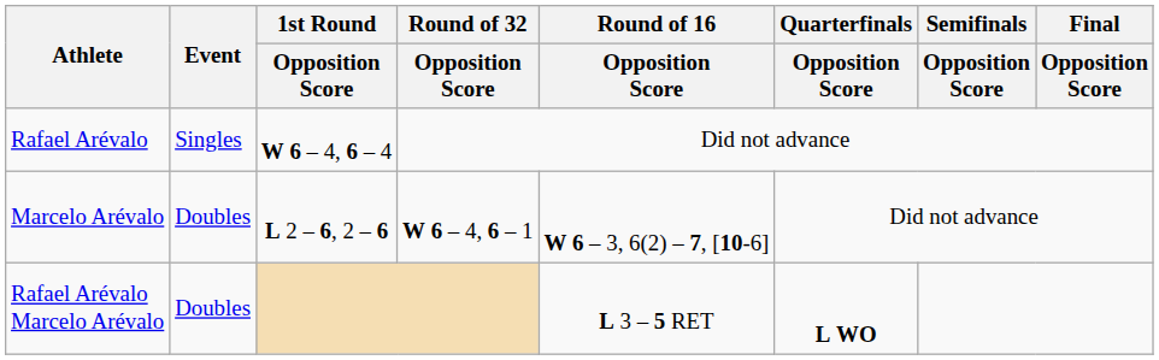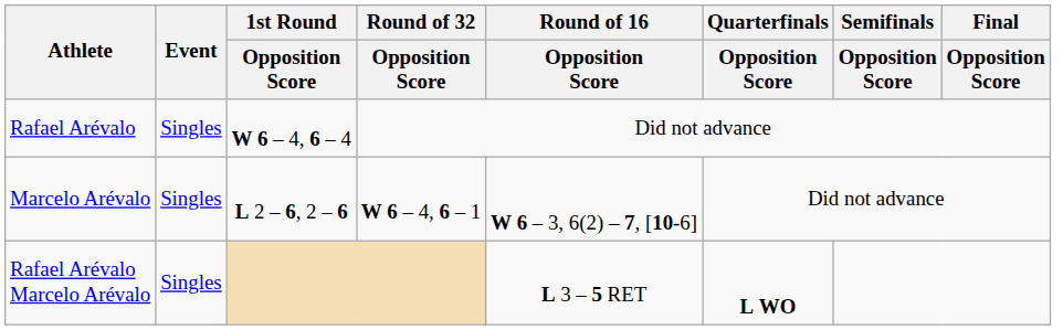 <table class="wikitable" border="1" style="font-size:90%">
 <tr>
 <th rowspan=2>Athlete</th>
 <th rowspan=2>Event</th>
 <th>1st Round</th>
 <th>Round of 32</th>
 <th>Round of 16</th>
 <th>Quarterfinals</th>
 <th>Semifinals</th>
 <th>Final</th>
 </tr>
 <tr>
 <th>Opposition<br>Score</th>
 <th>Opposition<br>Score</th>
 <th>Opposition<br>Score</th>
 <th>Opposition<br>Score</th>
 <th>Opposition<br>Score</th>
 <th>Opposition<br>Score</th>
 </tr>
 <tr>
 <td><a href='#'>Rafael Arévalo</a></td>
 <td><a href='#'>Singles</a></td>
 <td align=center><br><strong>W</strong> <strong>6</strong> – 4, <strong>6</strong> – 4</td>
 <td align="center" colspan="7">Did not advance</td>
 </tr>
 <tr>
 <td><a href='#'>Marcelo Arévalo</a></td>
-<td><a href='#'>Doubles</a></td>
+<td><a href='#'>Singles</a></td>
 <td align=center><br><strong>L</strong> 2 – <strong>6</strong>, 2 – <strong>6</strong></td>
 <td align=center><br><strong>W</strong> <strong>6</strong> – 4, <strong>6</strong> – 1</td>
 <td align=center><br><br><strong>W</strong> <strong>6</strong> – 3,  6(2) – <strong>7</strong>, [<strong>10</strong>-6]</td>
 <td align="center" colspan="7">Did not advance</td>
 </tr>
 <tr>
 <td><a href='#'>Rafael Arévalo</a><br><a href='#'>Marcelo Arévalo</a></td>
-<td><a href='#'>Doubles</a></td>
+<td><a href='#'>Singles</a></td>
 <td align=center bgcolor=wheat colspan=2></td>
 <td align=center><br><strong>L</strong> 3 – <strong>5</strong> RET</td>
 <td align=center><br><br><strong>L</strong> <strong>WO</strong></td>
 </tr>
 </table>
